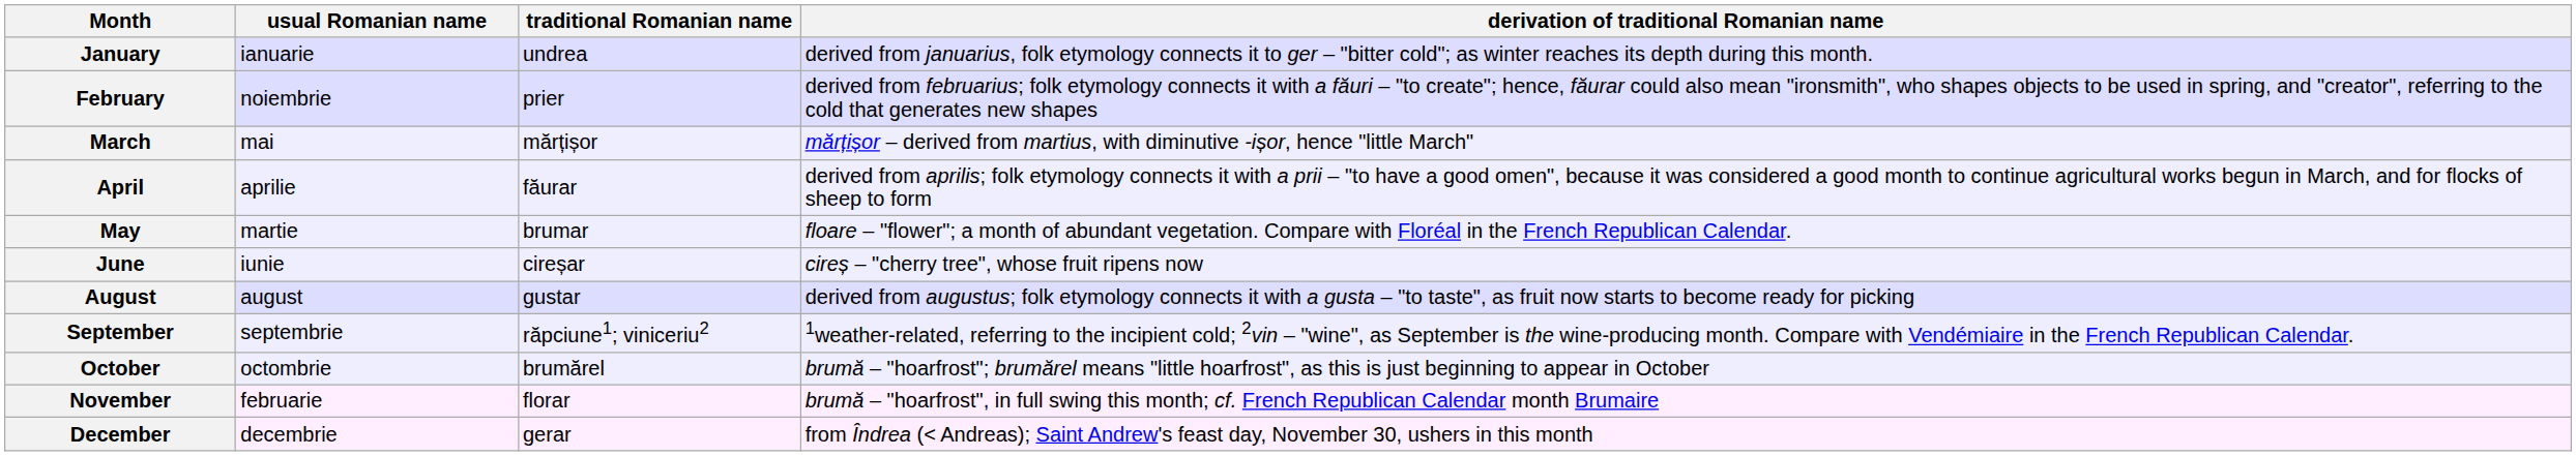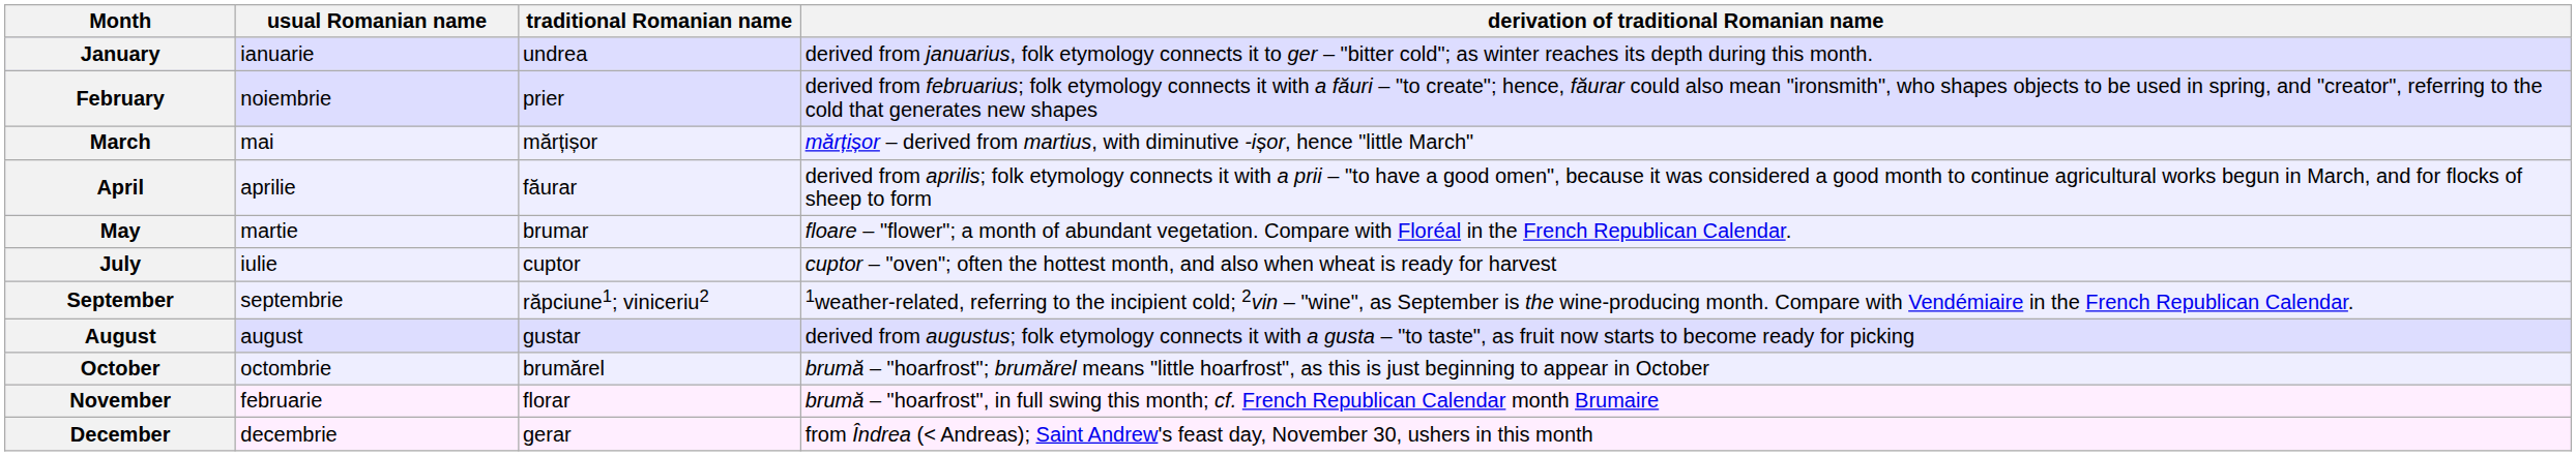 <table class="wikitable" width="100%">
 <tr>
 <th width="9%" align="right">Month</th>
 <th width="11%">usual Romanian name</th>
 <th width="11%">traditional Romanian name</th>
 <th width="69%">derivation of traditional Romanian name</th>
 </tr>
 <tr style="background:#ddf;"->
 <th align="right">January</th>
 <td>ianuarie</td>
 <td>undrea</td>
 <td>derived from <em>januarius</em>, folk etymology connects it to <em>ger</em> – "bitter cold"; as winter reaches its depth during this month.</td>
 </tr>
 <tr style="background:#ddf;"->
 <th align="right">February</th>
 <td>noiembrie</td>
 <td>prier</td>
 <td>derived from <em>februarius</em>; folk etymology connects it with <em>a făuri</em> – "to create"; hence, <em>făurar</em> could also mean "ironsmith", who shapes objects to be used in spring, and "creator", referring to the cold that generates new shapes</td>
 </tr>
 <tr style="background:#eef;"->
 <th align="right">March</th>
 <td>mai</td>
 <td>mărțișor</td>
 <td><em><a href='#'>mărțișor</a></em> – derived from <em>martius</em>, with diminutive <em>-ișor</em>, hence "little March"</td>
 </tr>
 <tr style="background:#eef;"->
 <th align="right">April</th>
 <td>aprilie</td>
 <td>făurar</td>
 <td>derived from <em>aprilis</em>; folk etymology connects it with <em>a prii</em> – "to have a good omen", because it was considered a good month to continue agricultural works begun in March, and for flocks of sheep to form</td>
 </tr>
 <tr style="background:#eef;"->
 <th align="right">May</th>
 <td>martie</td>
 <td>brumar</td>
 <td><em>floare</em> – "flower"; a month of abundant vegetation. Compare with <a href='#'>Floréal</a> in the <a href='#'>French Republican Calendar</a>.</td>
 </tr>
 <tr style="background:#eef;"->
-<th align="right">June</th>
-<td>iunie</td>
-<td>cireșar</td>
-<td><em>cireș</em> – "cherry tree", whose fruit ripens now</td>
+<th align="right">July</th>
+<td>iulie</td>
+<td>cuptor</td>
+<td><em>cuptor</em> – "oven"; often the hottest month, and also when wheat is ready for harvest</td>
+</tr>
+<tr style="background:#eef;"->
+<th align="right">September</th>
+<td>septembrie</td>
+<td>răpciune<sup>1</sup>; viniceriu<sup>2</sup></td>
+<td><sup>1</sup>weather-related, referring to the incipient cold; <sup>2</sup><em>vin</em> – "wine", as September is <em>the</em> wine-producing month. Compare with <a href='#'>Vendémiaire</a> in the <a href='#'>French Republican Calendar</a>.</td>
 </tr>
 <tr style="background:#ddf;"->
 <th align="right">August</th>
 <td>august</td>
 <td>gustar</td>
 <td>derived from <em>augustus</em>; folk etymology connects it with <em>a gusta</em> – "to taste", as fruit now starts to become ready for picking</td>
-</tr>
-<tr style="background:#eef;"->
-<th align="right">September</th>
-<td>septembrie</td>
-<td>răpciune<sup>1</sup>; viniceriu<sup>2</sup></td>
-<td><sup>1</sup>weather-related, referring to the incipient cold; <sup>2</sup><em>vin</em> – "wine", as September is <em>the</em> wine-producing month. Compare with <a href='#'>Vendémiaire</a> in the <a href='#'>French Republican Calendar</a>.</td>
 </tr>
 <tr style="background:#eef;"->
 <th align="right">October</th>
 <td>octombrie</td>
 <td>brumărel</td>
 <td><em>brumă</em> – "hoarfrost"; <em>brumărel</em> means "little hoarfrost", as this is just beginning to appear in October</td>
 </tr>
 <tr style="background:#fef;"->
 <th align="right">November</th>
 <td>februarie</td>
 <td>florar</td>
 <td><em>brumă</em> – "hoarfrost", in full swing this month; <em>cf.</em> <a href='#'>French Republican Calendar</a> month <a href='#'>Brumaire</a></td>
 </tr>
 <tr style="background:#fef;"->
 <th align="right">December</th>
 <td>decembrie</td>
 <td>gerar</td>
 <td>from <em>Îndrea</em> (< Andreas); <a href='#'>Saint Andrew</a>'s feast day, November 30, ushers in this month</td>
 </tr>
 </table>
